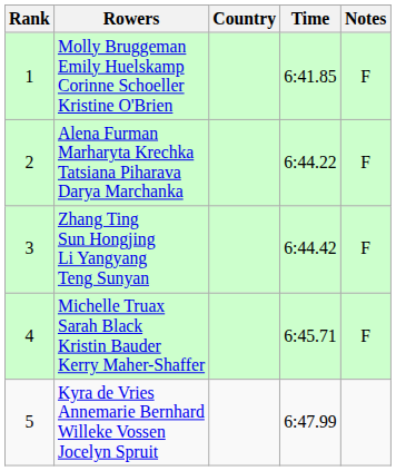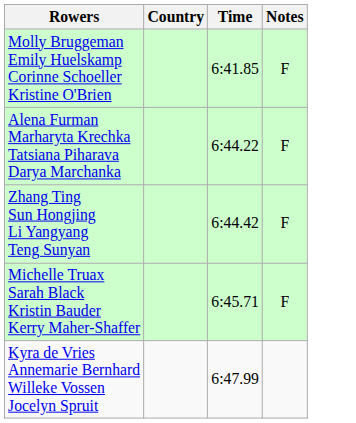 <table class="wikitable" style="text-align:center">
 <tr>
-<th>Rank</th>
 <th>Rowers</th>
 <th>Country</th>
 <th>Time</th>
 <th>Notes</th>
 </tr>
 <tr bgcolor=ccffcc>
-<td>1</td>
 <td align="left"><a href='#'>Molly Bruggeman</a><br><a href='#'>Emily Huelskamp</a><br><a href='#'>Corinne Schoeller</a><br><a href='#'>Kristine O'Brien</a></td>
 <td align="left"></td>
 <td>6:41.85</td>
 <td>F</td>
 </tr>
 <tr bgcolor=ccffcc>
-<td>2</td>
 <td align="left"><a href='#'>Alena Furman</a><br><a href='#'>Marharyta Krechka</a><br><a href='#'>Tatsiana Piharava</a><br><a href='#'>Darya Marchanka</a></td>
 <td align="left"></td>
 <td>6:44.22</td>
 <td>F</td>
 </tr>
 <tr bgcolor=ccffcc>
-<td>3</td>
 <td align="left"><a href='#'>Zhang Ting</a><br><a href='#'>Sun Hongjing</a><br><a href='#'>Li Yangyang</a><br><a href='#'>Teng Sunyan</a></td>
 <td align="left"></td>
 <td>6:44.42</td>
 <td>F</td>
 </tr>
 <tr bgcolor=ccffcc>
-<td>4</td>
 <td align="left"><a href='#'>Michelle Truax</a><br><a href='#'>Sarah Black</a><br><a href='#'>Kristin Bauder</a><br><a href='#'>Kerry Maher-Shaffer</a></td>
 <td align="left"></td>
 <td>6:45.71</td>
 <td>F</td>
 </tr>
 <tr>
-<td>5</td>
 <td align="left"><a href='#'>Kyra de Vries</a><br><a href='#'>Annemarie Bernhard</a><br><a href='#'>Willeke Vossen</a><br><a href='#'>Jocelyn Spruit</a></td>
 <td align="left"></td>
 <td>6:47.99</td>
 <td></td>
 </tr>
 </table>
